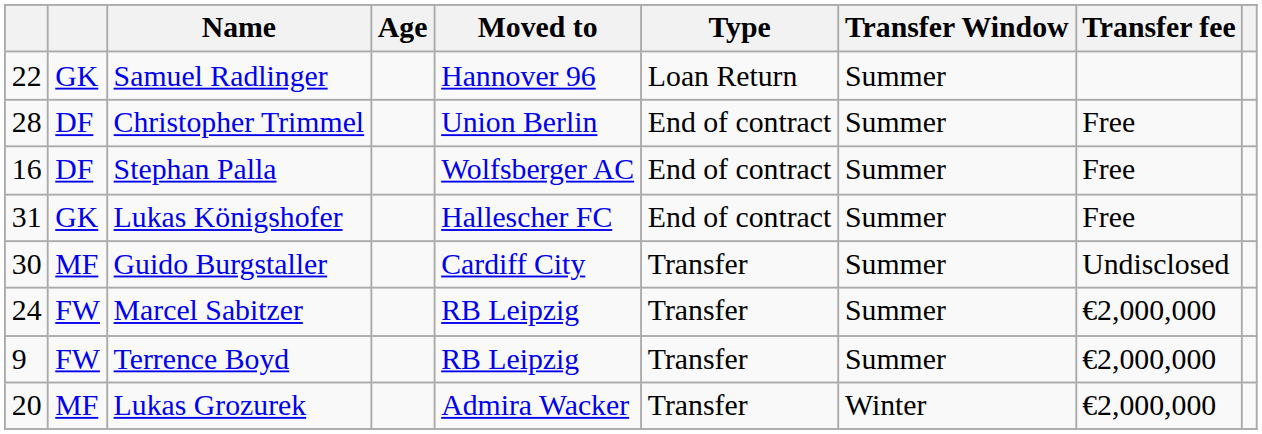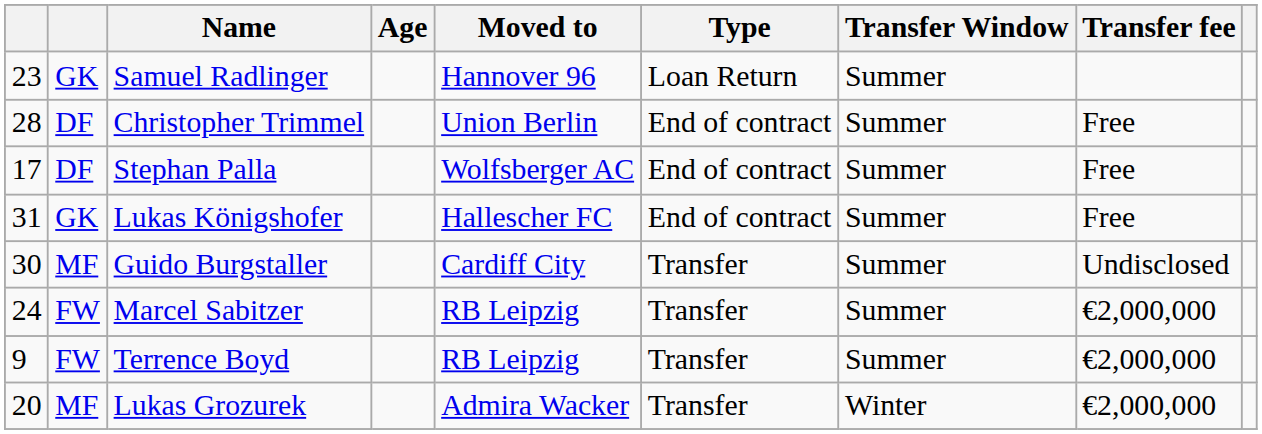 <table class="wikitable">
 <tr>
 <th></th>
 <th></th>
 <th>Name</th>
 <th>Age</th>
 <th>Moved to</th>
 <th>Type</th>
 <th>Transfer Window</th>
 <th>Transfer fee</th>
 <th></th>
 </tr>
 <tr>
-<td>22</td>
+<td>23</td>
 <td><a href='#'>GK</a></td>
 <td> <a href='#'>Samuel Radlinger</a></td>
 <td></td>
 <td> <a href='#'>Hannover 96</a></td>
 <td>Loan Return</td>
 <td>Summer</td>
 <td></td>
 <td></td>
 </tr>
 <tr>
 <td>28</td>
 <td><a href='#'>DF</a></td>
 <td> <a href='#'>Christopher Trimmel</a></td>
 <td></td>
 <td> <a href='#'>Union Berlin</a></td>
 <td>End of contract</td>
 <td>Summer</td>
 <td>Free</td>
 <td></td>
 </tr>
 <tr>
-<td>16</td>
+<td>17</td>
 <td><a href='#'>DF</a></td>
 <td> <a href='#'>Stephan Palla</a></td>
 <td></td>
 <td> <a href='#'>Wolfsberger AC</a></td>
 <td>End of contract</td>
 <td>Summer</td>
 <td>Free</td>
 <td></td>
 </tr>
 <tr>
 <td>31</td>
 <td><a href='#'>GK</a></td>
 <td> <a href='#'>Lukas Königshofer</a></td>
 <td></td>
 <td> <a href='#'>Hallescher FC</a></td>
 <td>End of contract</td>
 <td>Summer</td>
 <td>Free</td>
 <td></td>
 </tr>
 <tr>
 <td>30</td>
 <td><a href='#'>MF</a></td>
 <td> <a href='#'>Guido Burgstaller</a></td>
 <td></td>
 <td> <a href='#'>Cardiff City</a></td>
 <td>Transfer</td>
 <td>Summer</td>
 <td>Undisclosed</td>
 <td></td>
 </tr>
 <tr>
 <td>24</td>
 <td><a href='#'>FW</a></td>
 <td> <a href='#'>Marcel Sabitzer</a></td>
 <td></td>
 <td> <a href='#'>RB Leipzig</a></td>
 <td>Transfer</td>
 <td>Summer</td>
 <td>€2,000,000</td>
 <td></td>
 </tr>
 <tr>
 <td>9</td>
 <td><a href='#'>FW</a></td>
 <td> <a href='#'>Terrence Boyd</a></td>
 <td></td>
 <td> <a href='#'>RB Leipzig</a></td>
 <td>Transfer</td>
 <td>Summer</td>
 <td>€2,000,000</td>
 <td></td>
 </tr>
 <tr>
 <td>20</td>
 <td><a href='#'>MF</a></td>
 <td> <a href='#'>Lukas Grozurek</a></td>
 <td></td>
 <td> <a href='#'>Admira Wacker</a></td>
 <td>Transfer</td>
 <td>Winter</td>
 <td>€2,000,000</td>
 <td></td>
 </tr>
 </table>
